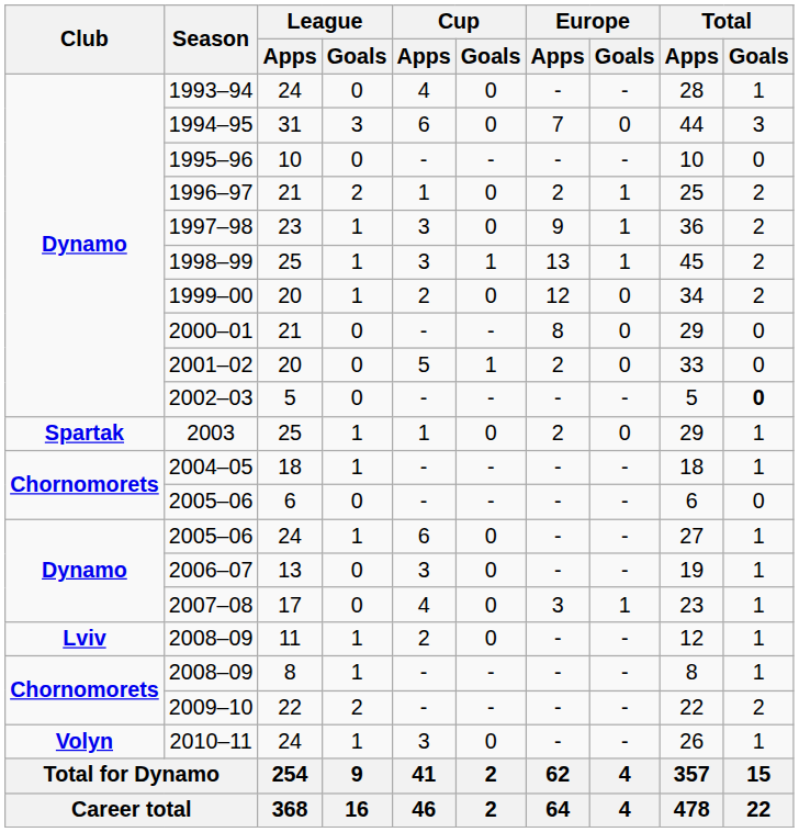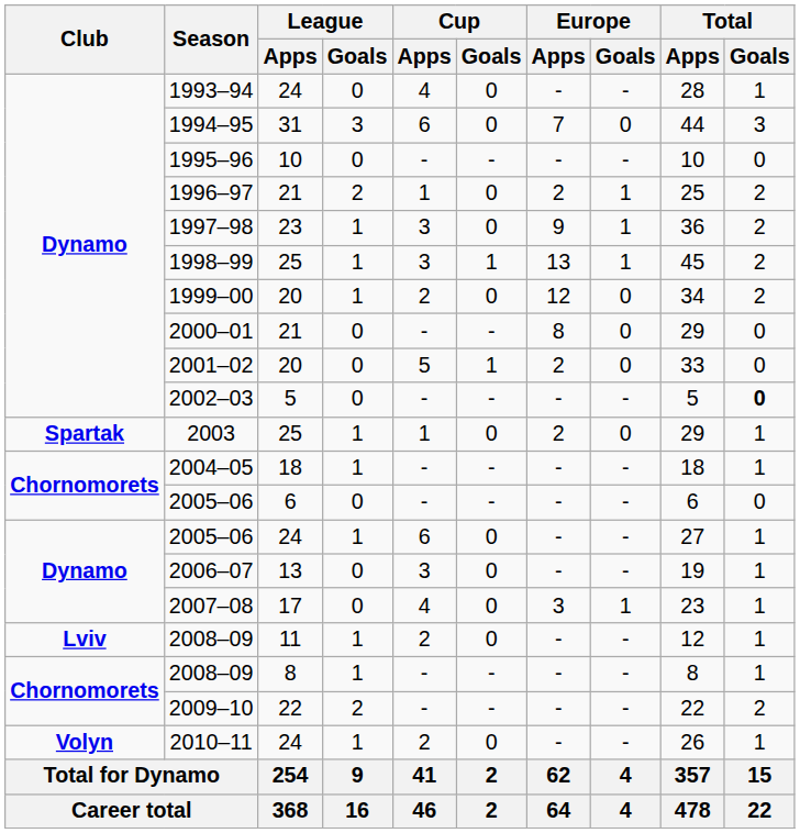 <table class="wikitable" style="font-size:100%; text-align: center;">
 <tr>
 <th rowspan="2" width="100">Club</th>
 <th rowspan="2">Season</th>
 <th colspan="2">League</th>
 <th colspan="2">Cup</th>
 <th colspan="2">Europe</th>
 <th colspan="2">Total</th>
 </tr>
 <tr>
 <th width="40">Apps</th>
 <th width="40">Goals</th>
 <th width="40">Apps</th>
 <th width="40">Goals</th>
 <th width="40">Apps</th>
 <th width="40">Goals</th>
 <th width="40">Apps</th>
 <th width="40">Goals</th>
 </tr>
 <tr>
 <td rowspan="10"><strong><a href='#'>Dynamo</a></strong></td>
 <td>1993–94</td>
 <td>24</td>
 <td>0</td>
 <td>4</td>
 <td>0</td>
 <td>-</td>
 <td>-</td>
 <td>28</td>
 <td>1</td>
 </tr>
 <tr>
 <td>1994–95</td>
 <td>31</td>
 <td>3</td>
 <td>6</td>
 <td>0</td>
 <td>7</td>
 <td>0</td>
 <td>44</td>
 <td>3</td>
 </tr>
 <tr>
 <td>1995–96</td>
 <td>10</td>
 <td>0</td>
 <td>-</td>
 <td>-</td>
 <td>-</td>
 <td>-</td>
 <td>10</td>
 <td>0</td>
 </tr>
 <tr>
 <td>1996–97</td>
 <td>21</td>
 <td>2</td>
 <td>1</td>
 <td>0</td>
 <td>2</td>
 <td>1</td>
 <td>25</td>
 <td>2</td>
 </tr>
 <tr>
 <td>1997–98</td>
 <td>23</td>
 <td>1</td>
 <td>3</td>
 <td>0</td>
 <td>9</td>
 <td>1</td>
 <td>36</td>
 <td>2</td>
 </tr>
 <tr>
 <td>1998–99</td>
 <td>25</td>
 <td>1</td>
 <td>3</td>
 <td>1</td>
 <td>13</td>
 <td>1</td>
 <td>45</td>
 <td>2</td>
 </tr>
 <tr>
 <td>1999–00</td>
 <td>20</td>
 <td>1</td>
 <td>2</td>
 <td>0</td>
 <td>12</td>
 <td>0</td>
 <td>34</td>
 <td>2</td>
 </tr>
 <tr>
 <td>2000–01</td>
 <td>21</td>
 <td>0</td>
 <td>-</td>
 <td>-</td>
 <td>8</td>
 <td>0</td>
 <td>29</td>
 <td>0</td>
 </tr>
 <tr>
 <td>2001–02</td>
 <td>20</td>
 <td>0</td>
 <td>5</td>
 <td>1</td>
 <td>2</td>
 <td>0</td>
 <td>33</td>
 <td>0</td>
 </tr>
 <tr>
 <td>2002–03</td>
 <td>5</td>
 <td>0</td>
 <td>-</td>
 <td>-</td>
 <td>-</td>
 <td>-</td>
 <td>5</td>
 <td><strong>0</strong></td>
 </tr>
 <tr>
 <td rowspan="1"><strong><a href='#'>Spartak</a></strong></td>
 <td>2003</td>
 <td>25</td>
 <td>1</td>
 <td>1</td>
 <td>0</td>
 <td>2</td>
 <td>0</td>
 <td>29</td>
 <td>1</td>
 </tr>
 <tr>
 <td rowspan="2"><strong><a href='#'>Chornomorets</a></strong></td>
 <td>2004–05</td>
 <td>18</td>
 <td>1</td>
 <td>-</td>
 <td>-</td>
 <td>-</td>
 <td>-</td>
 <td>18</td>
 <td>1</td>
 </tr>
 <tr>
 <td>2005–06</td>
 <td>6</td>
 <td>0</td>
 <td>-</td>
 <td>-</td>
 <td>-</td>
 <td>-</td>
 <td>6</td>
 <td>0</td>
 </tr>
 <tr>
 <td rowspan="3"><strong><a href='#'>Dynamo</a></strong></td>
 <td>2005–06</td>
 <td>24</td>
 <td>1</td>
 <td>6</td>
 <td>0</td>
 <td>-</td>
 <td>-</td>
 <td>27</td>
 <td>1</td>
 </tr>
 <tr>
 <td>2006–07</td>
 <td>13</td>
 <td>0</td>
 <td>3</td>
 <td>0</td>
 <td>-</td>
 <td>-</td>
 <td>19</td>
 <td>1</td>
 </tr>
 <tr>
 <td>2007–08</td>
 <td>17</td>
 <td>0</td>
 <td>4</td>
 <td>0</td>
 <td>3</td>
 <td>1</td>
 <td>23</td>
 <td>1</td>
 </tr>
 <tr>
 <td rowspan="1"><strong><a href='#'>Lviv</a></strong></td>
 <td>2008–09</td>
 <td>11</td>
 <td>1</td>
 <td>2</td>
 <td>0</td>
 <td>-</td>
 <td>-</td>
 <td>12</td>
 <td>1</td>
 </tr>
 <tr>
 <td rowspan="2"><strong><a href='#'>Chornomorets</a></strong></td>
 <td>2008–09</td>
 <td>8</td>
 <td>1</td>
 <td>-</td>
 <td>-</td>
 <td>-</td>
 <td>-</td>
 <td>8</td>
 <td>1</td>
 </tr>
 <tr>
 <td>2009–10</td>
 <td>22</td>
 <td>2</td>
 <td>-</td>
 <td>-</td>
 <td>-</td>
 <td>-</td>
 <td>22</td>
 <td>2</td>
 </tr>
 <tr>
 <td rowspan="1"><strong><a href='#'>Volyn</a></strong></td>
 <td>2010–11</td>
 <td>24</td>
 <td>1</td>
-<td>3</td>
+<td>2</td>
 <td>0</td>
 <td>-</td>
 <td>-</td>
 <td>26</td>
 <td>1</td>
 </tr>
 <tr>
 <th colspan="2">Total for Dynamo</th>
 <th>254</th>
 <th>9</th>
 <th>41</th>
 <th>2</th>
 <th>62</th>
 <th>4</th>
 <th>357</th>
 <th>15</th>
 </tr>
 <tr>
 <th colspan="2">Career total</th>
 <th>368</th>
 <th>16</th>
 <th>46</th>
 <th>2</th>
 <th>64</th>
 <th>4</th>
 <th>478</th>
 <th>22</th>
 </tr>
 <tr>
 </tr>
 </table>
